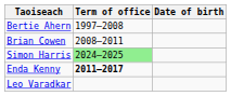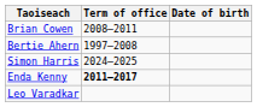 <table class="wikitable">
 <tr>
 <th>Taoiseach</th>
 <th>Term of office</th>
 <th>Date of birth</th>
 </tr>
 <tr>
+<td><a href='#'>Brian Cowen</a></td>
+<td>2008–2011</td>
+<td></td>
+</tr>
+<tr>
 <td><a href='#'>Bertie Ahern</a></td>
 <td>1997–2008</td>
 <td></td>
 </tr>
 <tr>
-<td><a href='#'>Brian Cowen</a></td>
-<td>2008–2011</td>
-<td></td>
-</tr>
-<tr>
 <td><a href='#'>Simon Harris</a></td>
-<td style="background: lightgreen;">2024–2025</td>
+<td>2024–2025</td>
 <td></td>
 </tr>
 <tr>
 <td><a href='#'>Enda Kenny</a></td>
 <td><strong>2011–2017</strong></td>
 <td></td>
 </tr>
 <tr>
 <td><a href='#'>Leo Varadkar</a></td>
 <td></td>
 <td></td>
 </tr>
 </table>
